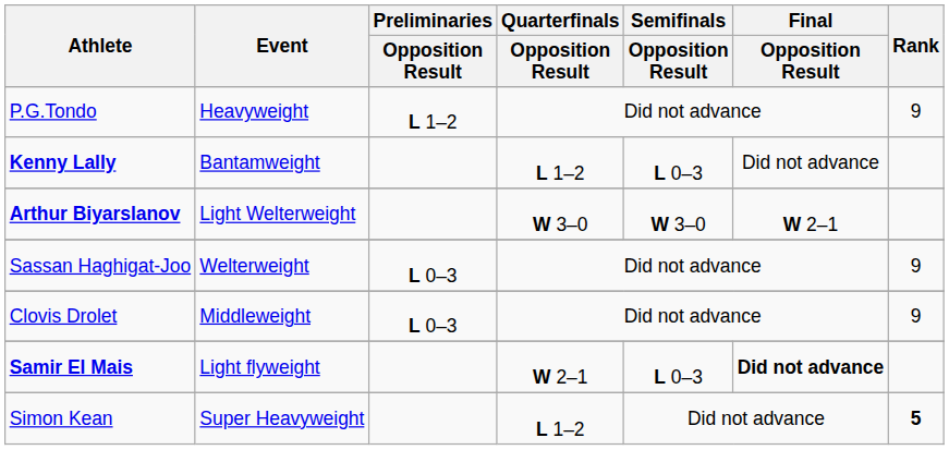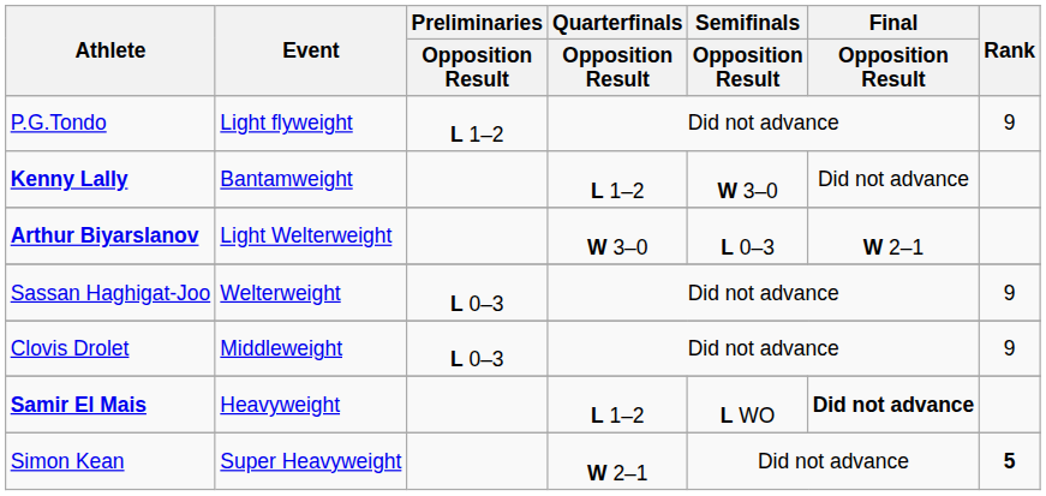 <table class="wikitable" style="font-size:90%">
 <tr>
 <th rowspan=2>Athlete</th>
 <th rowspan=2>Event</th>
 <th>Preliminaries</th>
 <th>Quarterfinals</th>
 <th>Semifinals</th>
 <th>Final</th>
 <th rowspan=2>Rank</th>
 </tr>
 <tr>
 <th>Opposition<br>Result</th>
 <th>Opposition<br>Result</th>
 <th>Opposition<br>Result</th>
 <th>Opposition<br>Result</th>
 </tr>
 <tr>
 </tr>
 <tr align=center>
 <td align=left><a href='#'>P.G.Tondo</a></td>
-<td align=left><a href='#'>Heavyweight</a></td>
+<td align=left><a href='#'>Light flyweight</a></td>
 <td><br><strong>L</strong> 1–2</td>
 <td colspan=3>Did not advance</td>
 <td>9</td>
 </tr>
 <tr>
 </tr>
 <tr align=center>
 <td align=left><strong><a href='#'>Kenny Lally</a></strong></td>
 <td align=left><a href='#'>Bantamweight</a></td>
 <td></td>
 <td><br><strong>L</strong> 1–2</td>
-<td><br><strong>L</strong> 0–3</td>
+<td><br><strong>W</strong> 3–0</td>
 <td>Did not advance</td>
 <td></td>
 </tr>
 <tr>
 </tr>
 <tr align=center>
 <td align=left><strong><a href='#'>Arthur Biyarslanov</a></strong></td>
 <td align=left><a href='#'>Light Welterweight</a></td>
 <td></td>
 <td><br><strong>W</strong> 3–0</td>
-<td><br><strong>W</strong> 3–0</td>
+<td><br><strong>L</strong> 0–3</td>
 <td><br><strong>W</strong> 2–1</td>
 <td></td>
 </tr>
 <tr>
 </tr>
 <tr align=center>
 <td align=left><a href='#'>Sassan Haghigat-Joo</a></td>
 <td align=left><a href='#'>Welterweight</a></td>
 <td><br><strong>L</strong> 0–3</td>
 <td colspan=3>Did not advance</td>
 <td>9</td>
 </tr>
 <tr>
 </tr>
 <tr align=center>
 <td align=left><a href='#'>Clovis Drolet</a></td>
 <td align=left><a href='#'>Middleweight</a></td>
 <td><br><strong>L</strong> 0–3</td>
 <td colspan=3>Did not advance</td>
 <td>9</td>
 </tr>
 <tr>
 </tr>
 <tr align=center>
 <td align=left><strong><a href='#'>Samir El Mais</a></strong></td>
-<td align=left><a href='#'>Light flyweight</a></td>
+<td align=left><a href='#'>Heavyweight</a></td>
 <td></td>
-<td><br><strong>W</strong> 2–1</td>
-<td><br><strong>L</strong> 0–3</td>
+<td><br><strong>L</strong> 1–2</td>
+<td><br><strong>L</strong> WO</td>
 <td><strong>Did not advance</strong></td>
 <td></td>
 </tr>
 <tr>
 </tr>
 <tr align=center>
 <td align=left><a href='#'>Simon Kean</a></td>
 <td align=left><a href='#'>Super Heavyweight</a></td>
 <td></td>
-<td><br><strong>L</strong> 1–2</td>
+<td><br><strong>W</strong> 2–1</td>
 <td colspan=2>Did not advance</td>
 <td><strong>5</strong></td>
 </tr>
 </table>
